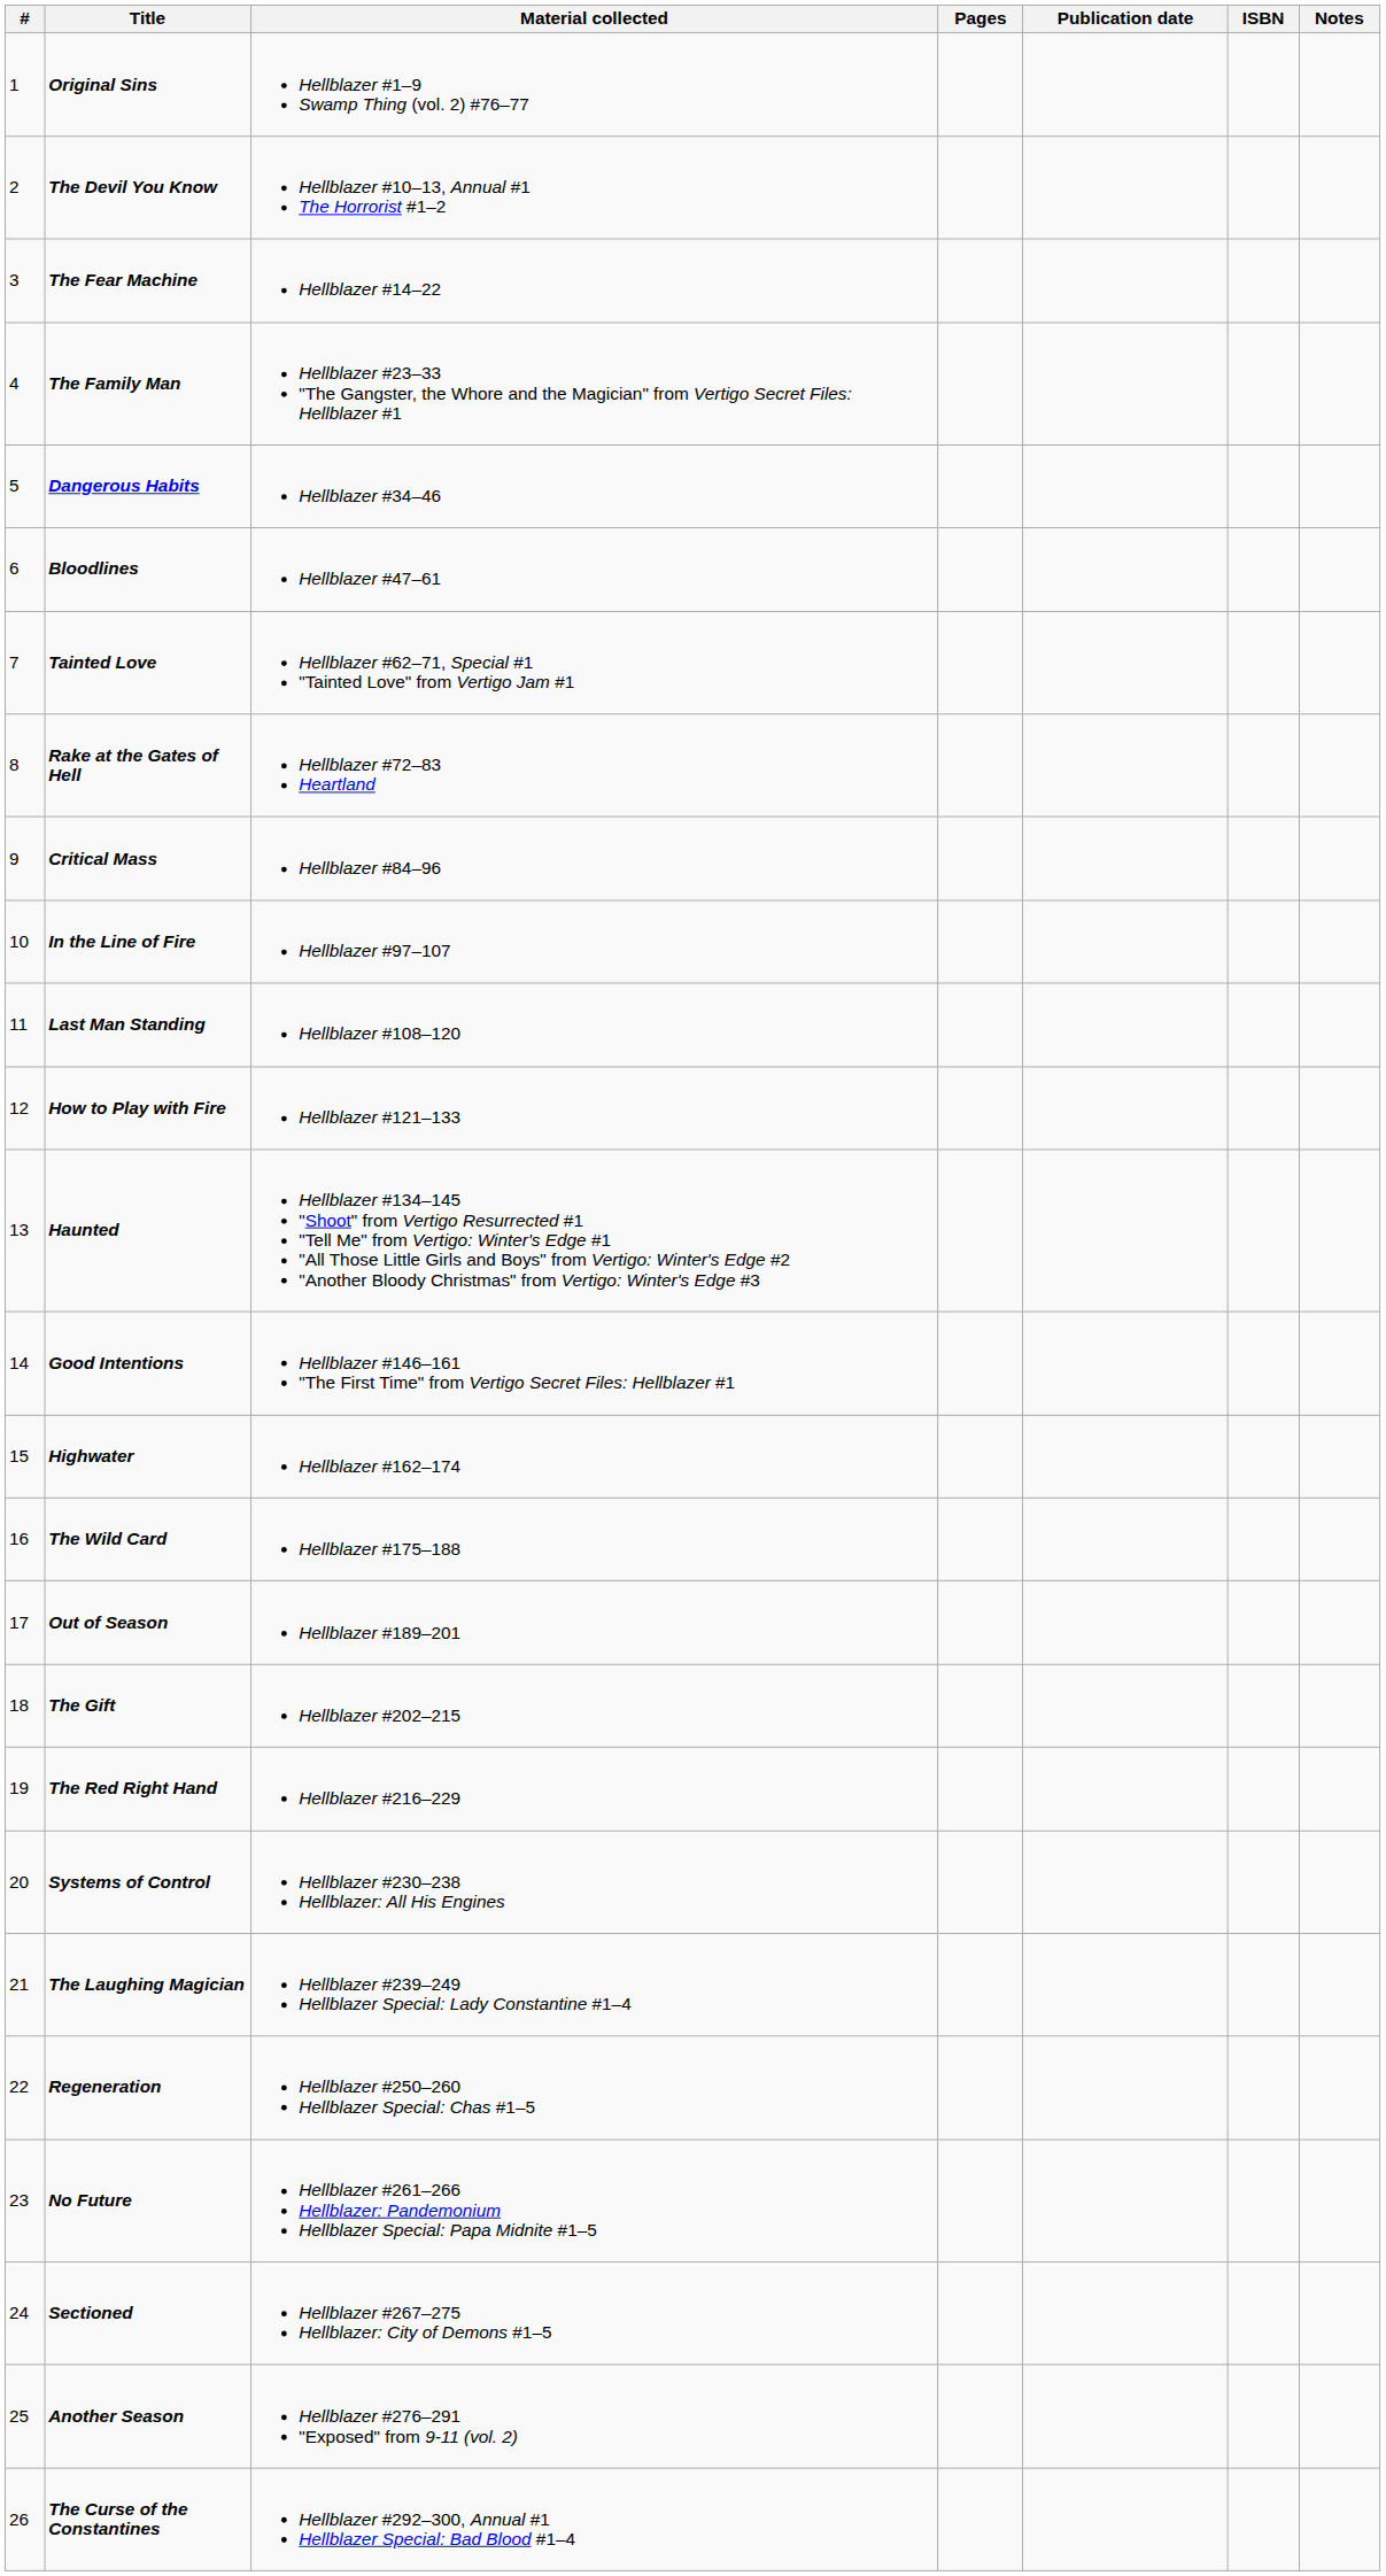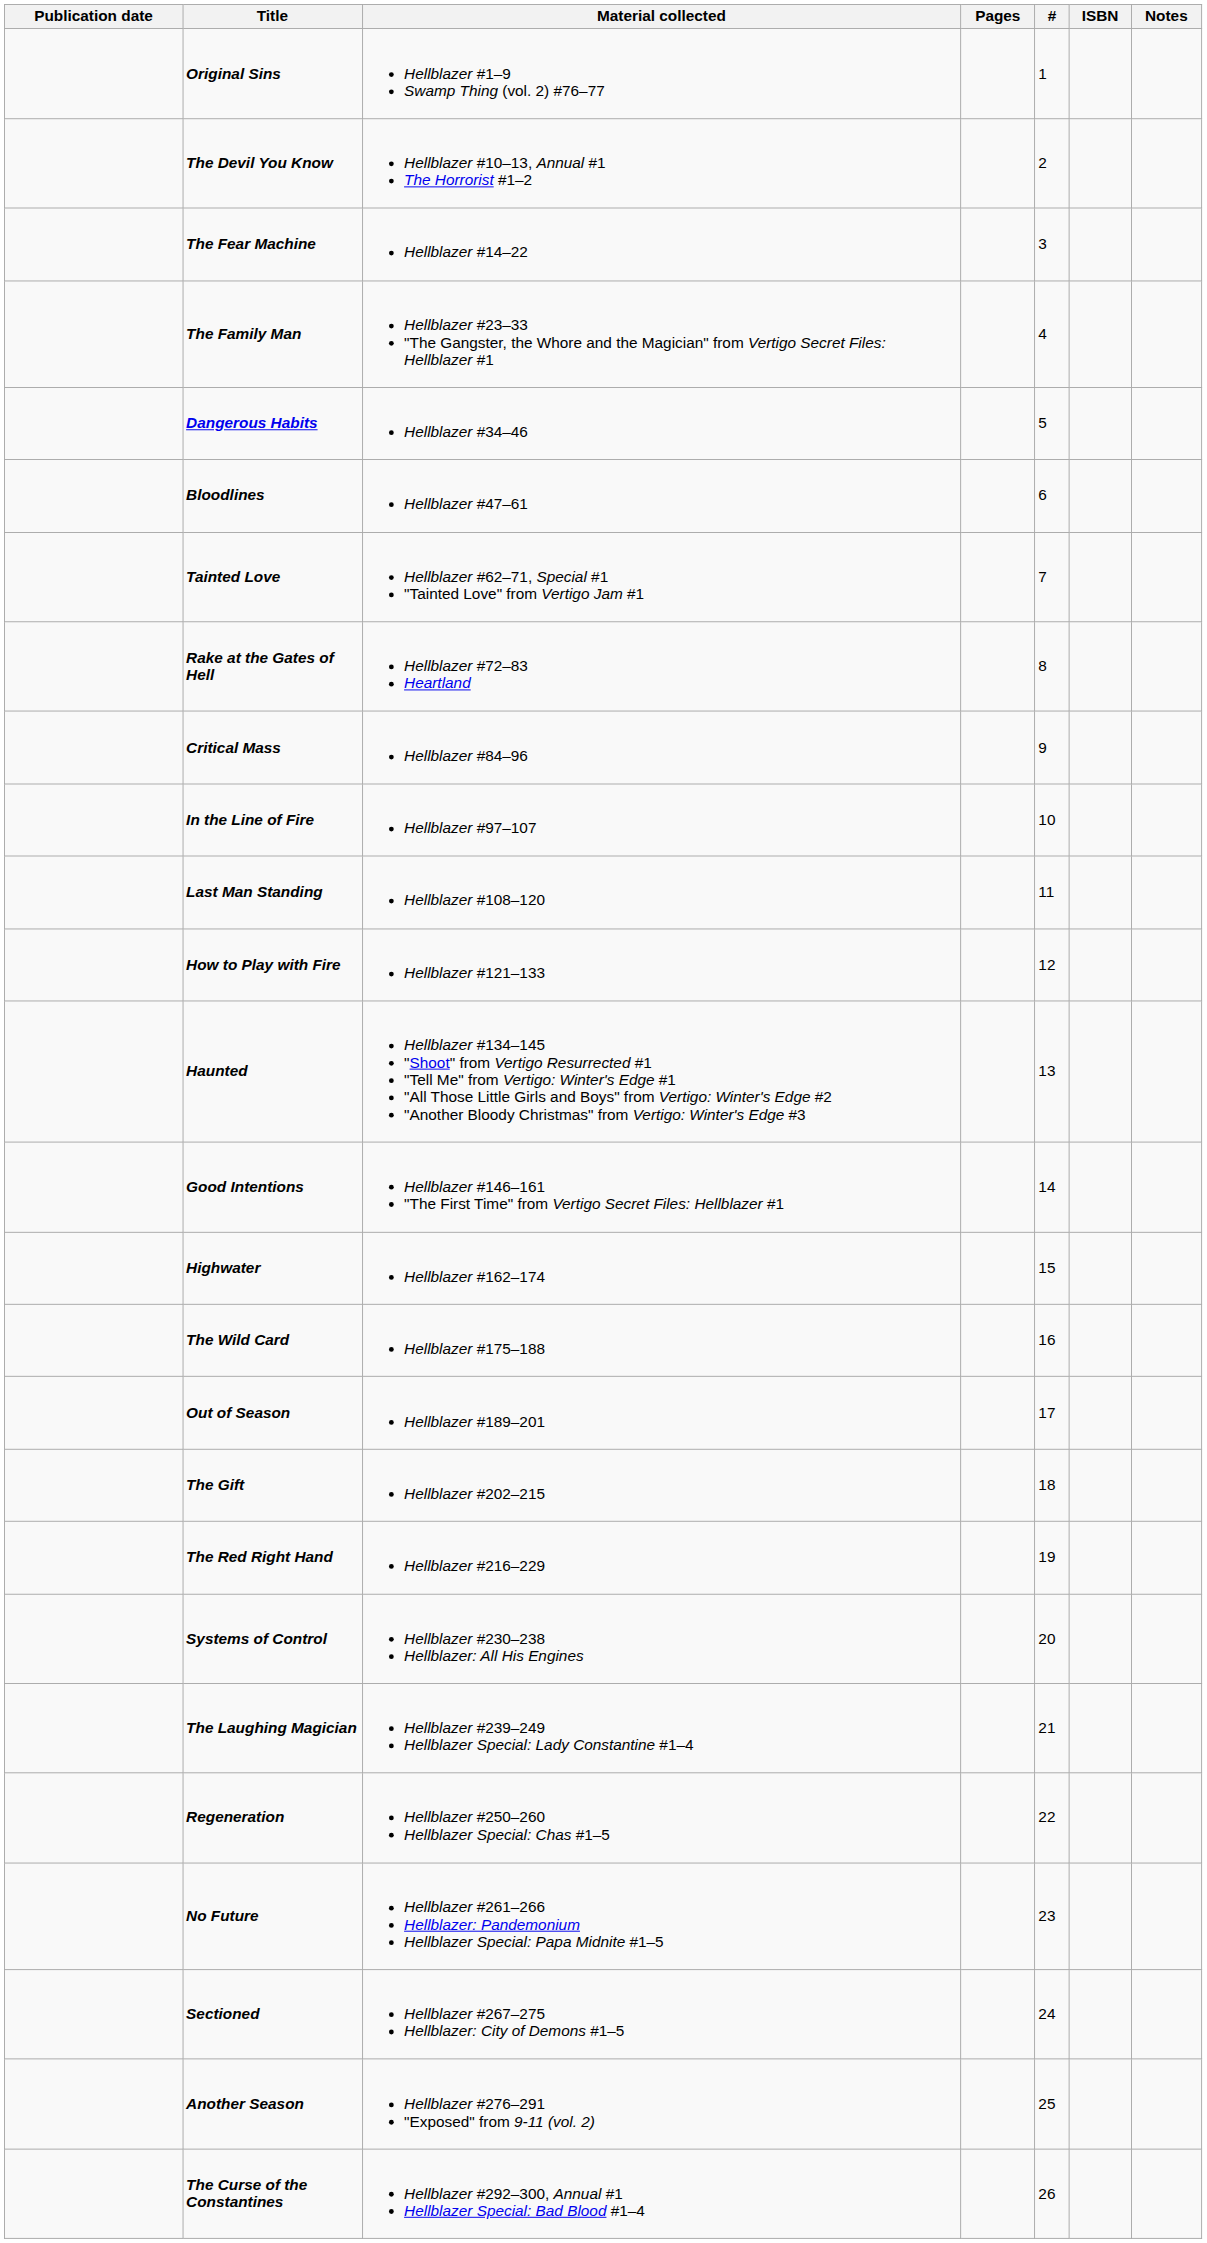 <table class="wikitable">
 <tr>
-<th>#</th>
+<th>Publication date</th>
 <th width="15%">Title</th>
 <th width="50%">Material collected</th>
 <th>Pages</th>
-<th>Publication date</th>
+<th>#</th>
 <th>ISBN</th>
 <th>Notes</th>
 </tr>
 <tr>
-<td>1</td>
+<td></td>
 <td><strong><em>Original Sins</em></strong></td>
 <td><br><ul><li><em>Hellblazer</em> #1–9</li><li><em>Swamp Thing</em> (vol. 2) #76–77</li></ul></td>
 <td></td>
-<td></td>
+<td>1</td>
 <td></td>
 <td></td>
 </tr>
 <tr>
-<td>2</td>
+<td></td>
 <td><strong><em>The Devil You Know</em></strong></td>
 <td><br><ul><li><em>Hellblazer</em> #10–13, <em>Annual</em> #1</li><li><em><a href='#'>The Horrorist</a></em> #1–2</li></ul></td>
 <td></td>
-<td></td>
+<td>2</td>
 <td></td>
 <td></td>
 </tr>
 <tr>
-<td>3</td>
+<td></td>
 <td><strong><em>The Fear Machine</em></strong></td>
 <td><br><ul><li><em>Hellblazer</em> #14–22</li></ul></td>
 <td></td>
-<td></td>
+<td>3</td>
 <td></td>
 <td></td>
 </tr>
 <tr>
-<td>4</td>
+<td></td>
 <td><strong><em>The Family Man</em></strong></td>
 <td><br><ul><li><em>Hellblazer</em> #23–33</li><li>"The Gangster, the Whore and the Magician" from <em>Vertigo Secret Files: Hellblazer</em> #1</li></ul></td>
 <td></td>
-<td></td>
+<td>4</td>
 <td></td>
 <td></td>
 </tr>
 <tr>
-<td>5</td>
+<td></td>
 <td><strong><em><a href='#'>Dangerous Habits</a></em></strong></td>
 <td><br><ul><li><em>Hellblazer</em> #34–46</li></ul></td>
 <td></td>
-<td></td>
+<td>5</td>
 <td></td>
 <td></td>
 </tr>
 <tr>
-<td>6</td>
+<td></td>
 <td><strong><em>Bloodlines</em></strong></td>
 <td><br><ul><li><em>Hellblazer</em> #47–61</li></ul></td>
 <td></td>
-<td></td>
+<td>6</td>
 <td></td>
 <td></td>
 </tr>
 <tr>
-<td>7</td>
+<td></td>
 <td><strong><em>Tainted Love</em></strong></td>
 <td><br><ul><li><em>Hellblazer</em> #62–71, <em>Special</em> #1</li><li>"Tainted Love" from <em>Vertigo Jam</em> #1</li></ul></td>
 <td></td>
-<td></td>
+<td>7</td>
 <td></td>
 <td></td>
 </tr>
 <tr>
-<td>8</td>
+<td></td>
 <td><strong><em>Rake at the Gates of Hell</em></strong></td>
 <td><br><ul><li><em>Hellblazer</em> #72–83</li><li><em><a href='#'>Heartland</a></em></li></ul></td>
 <td></td>
-<td></td>
+<td>8</td>
 <td></td>
 <td></td>
 </tr>
 <tr>
-<td>9</td>
+<td></td>
 <td><strong><em>Critical Mass</em></strong></td>
 <td><br><ul><li><em>Hellblazer</em> #84–96</li></ul></td>
 <td></td>
-<td></td>
+<td>9</td>
 <td></td>
 <td></td>
 </tr>
 <tr>
-<td>10</td>
+<td></td>
 <td><strong><em>In the Line of Fire</em></strong></td>
 <td><br><ul><li><em>Hellblazer</em> #97–107</li></ul></td>
 <td></td>
-<td></td>
+<td>10</td>
 <td></td>
 <td></td>
 </tr>
 <tr>
-<td>11</td>
+<td></td>
 <td><strong><em>Last Man Standing</em></strong></td>
 <td><br><ul><li><em>Hellblazer</em> #108–120</li></ul></td>
 <td></td>
-<td></td>
+<td>11</td>
 <td></td>
 <td></td>
 </tr>
 <tr>
-<td>12</td>
+<td></td>
 <td><strong><em>How to Play with Fire</em></strong></td>
 <td><br><ul><li><em>Hellblazer</em> #121–133</li></ul></td>
 <td></td>
-<td></td>
+<td>12</td>
 <td></td>
 <td></td>
 </tr>
 <tr>
-<td>13</td>
+<td></td>
 <td><strong><em>Haunted</em></strong></td>
 <td><br><ul><li><em>Hellblazer</em> #134–145</li><li>"<a href='#'>Shoot</a>" from <em>Vertigo Resurrected</em> #1</li><li>"Tell Me" from <em>Vertigo: Winter's Edge</em> #1</li><li>"All Those Little Girls and Boys" from <em>Vertigo: Winter's Edge</em> #2</li><li>"Another Bloody Christmas" from <em>Vertigo: Winter's Edge</em> #3</li></ul></td>
 <td></td>
-<td></td>
+<td>13</td>
 <td></td>
 <td></td>
 </tr>
 <tr>
-<td>14</td>
+<td></td>
 <td><strong><em>Good Intentions</em></strong></td>
 <td><br><ul><li><em>Hellblazer</em> #146–161</li><li>"The First Time" from <em>Vertigo Secret Files: Hellblazer</em> #1</li></ul></td>
 <td></td>
-<td></td>
+<td>14</td>
 <td></td>
 <td></td>
 </tr>
 <tr>
-<td>15</td>
+<td></td>
 <td><strong><em>Highwater</em></strong></td>
 <td><br><ul><li><em>Hellblazer</em> #162–174</li></ul></td>
 <td></td>
-<td></td>
+<td>15</td>
 <td></td>
 <td></td>
 </tr>
 <tr>
-<td>16</td>
+<td></td>
 <td><strong><em>The Wild Card</em></strong></td>
 <td><br><ul><li><em>Hellblazer</em> #175–188</li></ul></td>
 <td></td>
-<td></td>
+<td>16</td>
 <td></td>
 <td></td>
 </tr>
 <tr>
-<td>17</td>
+<td></td>
 <td><strong><em>Out of Season</em></strong></td>
 <td><br><ul><li><em>Hellblazer</em> #189–201</li></ul></td>
 <td></td>
-<td></td>
+<td>17</td>
 <td></td>
 <td></td>
 </tr>
 <tr>
-<td>18</td>
+<td></td>
 <td><strong><em>The Gift</em></strong></td>
 <td><br><ul><li><em>Hellblazer</em> #202–215</li></ul></td>
 <td></td>
-<td></td>
+<td>18</td>
 <td></td>
 <td></td>
 </tr>
 <tr>
-<td>19</td>
+<td></td>
 <td><strong><em>The Red Right Hand</em></strong></td>
 <td><br><ul><li><em>Hellblazer</em> #216–229</li></ul></td>
 <td></td>
-<td></td>
+<td>19</td>
 <td></td>
 <td></td>
 </tr>
 <tr>
-<td>20</td>
+<td></td>
 <td><strong><em>Systems of Control</em></strong></td>
 <td><br><ul><li><em>Hellblazer</em> #230–238</li><li><em>Hellblazer: All His Engines</em></li></ul></td>
 <td></td>
-<td></td>
+<td>20</td>
 <td></td>
 <td></td>
 </tr>
 <tr>
-<td>21</td>
+<td></td>
 <td><strong><em>The Laughing Magician</em></strong></td>
 <td><br><ul><li><em>Hellblazer</em> #239–249</li><li><em>Hellblazer Special: Lady Constantine</em> #1–4</li></ul></td>
 <td></td>
-<td></td>
+<td>21</td>
 <td></td>
 <td></td>
 </tr>
 <tr>
-<td>22</td>
+<td></td>
 <td><strong><em>Regeneration</em></strong></td>
 <td><br><ul><li><em>Hellblazer</em> #250–260</li><li><em>Hellblazer Special: Chas</em> #1–5</li></ul></td>
 <td></td>
-<td></td>
+<td>22</td>
 <td></td>
 <td></td>
 </tr>
 <tr>
-<td>23</td>
+<td></td>
 <td><strong><em>No Future</em></strong></td>
 <td><br><ul><li><em>Hellblazer</em> #261–266</li><li><em><a href='#'>Hellblazer: Pandemonium</a></em></li><li><em>Hellblazer Special: Papa Midnite</em> #1–5</li></ul></td>
 <td></td>
-<td></td>
+<td>23</td>
 <td></td>
 <td></td>
 </tr>
 <tr>
-<td>24</td>
+<td></td>
 <td><strong><em>Sectioned</em></strong></td>
 <td><br><ul><li><em>Hellblazer</em> #267–275</li><li><em>Hellblazer: City of Demons</em> #1–5</li></ul></td>
 <td></td>
-<td></td>
+<td>24</td>
 <td></td>
 <td></td>
 </tr>
 <tr>
-<td>25</td>
+<td></td>
 <td><strong><em>Another Season</em></strong></td>
 <td><br><ul><li><em>Hellblazer</em> #276–291</li><li>"Exposed" from <em>9-11 (vol. 2)</em></li></ul></td>
 <td></td>
-<td></td>
+<td>25</td>
 <td></td>
 <td></td>
 </tr>
 <tr>
-<td>26</td>
+<td></td>
 <td><strong><em>The Curse of the Constantines</em></strong></td>
 <td><br><ul><li><em>Hellblazer</em> #292–300, <em>Annual</em> #1</li><li><em><a href='#'>Hellblazer Special: Bad Blood</a></em> #1–4</li></ul></td>
 <td></td>
-<td></td>
+<td>26</td>
 <td></td>
 <td></td>
 </tr>
 </table>
